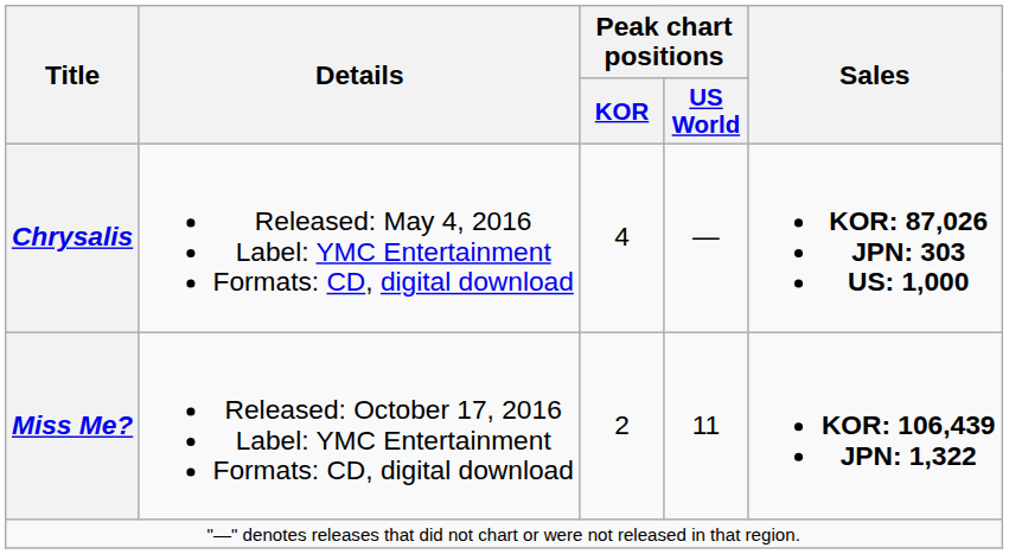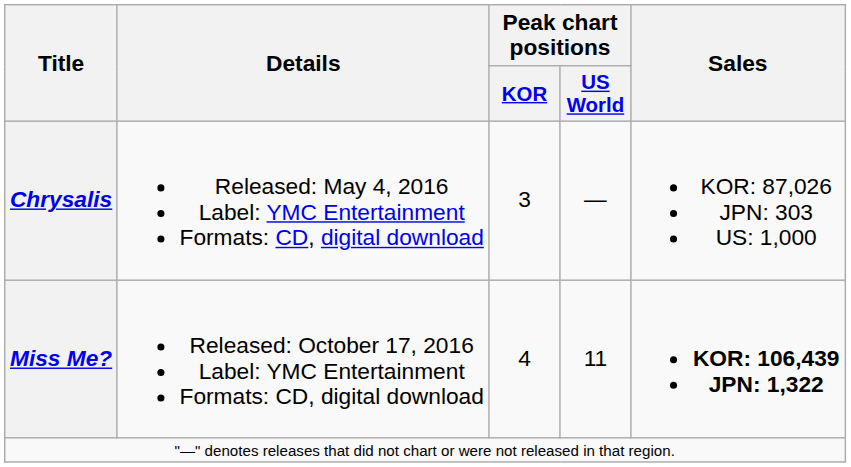 <table class="wikitable plainrowheaders" style="text-align:center;">
 <tr>
 <th scope="col" rowspan="2">Title</th>
 <th scope="col" rowspan="2">Details</th>
 <th scope="col" colspan="2">Peak chart<br>positions</th>
 <th scope="col" rowspan="2">Sales</th>
 </tr>
 <tr>
 <th scope="col" style="width:3em;font-size:90%;"><a href='#'>KOR</a><br></th>
 <th scope="col" style="width:3em;font-size:90%;"><a href='#'>US World</a><br></th>
 </tr>
 <tr>
 <th scope="row"><em><a href='#'>Chrysalis</a></em></th>
 <td><br><ul><li>Released: May 4, 2016</li><li>Label: <a href='#'>YMC Entertainment</a></li><li>Formats: <a href='#'>CD</a>, <a href='#'>digital download</a></li></ul></td>
-<td>4</td>
+<td>3</td>
 <td>—</td>
-<td><strong><br><ul><li>KOR: 87,026</li><li>JPN: 303</li><li>US: 1,000</li></ul></strong></td>
+<td><br><ul><li>KOR: 87,026</li><li>JPN: 303</li><li>US: 1,000</li></ul></td>
 </tr>
 <tr>
 <th scope="row"><em><a href='#'>Miss Me?</a></em></th>
 <td><br><ul><li>Released: October 17, 2016</li><li>Label: YMC Entertainment</li><li>Formats: CD, digital download</li></ul></td>
-<td>2</td>
+<td>4</td>
 <td>11</td>
 <td><strong><br><ul><li>KOR: 106,439</li><li>JPN: 1,322</li></ul></strong></td>
 </tr>
 <tr>
 <td colspan="7" style="font-size:8pt;">"—" denotes releases that did not chart or were not released in that region.</td>
 </tr>
 </table>
